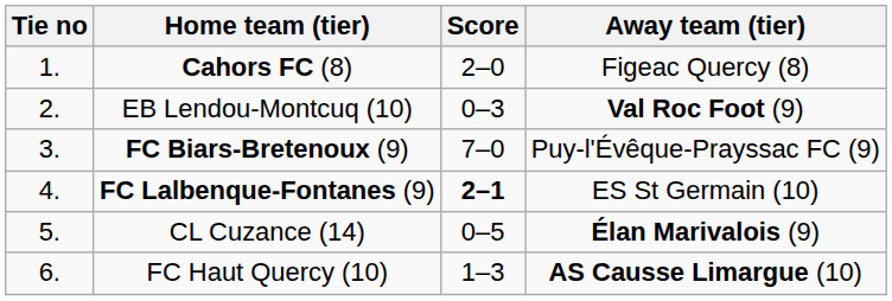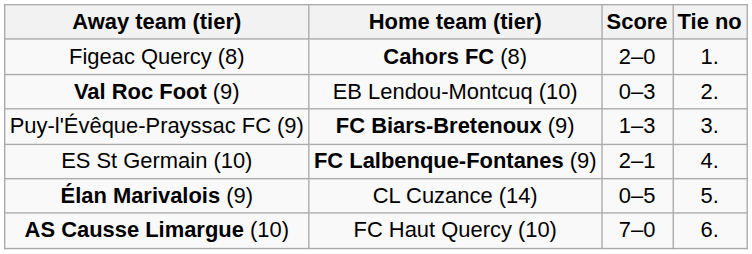 <table class="wikitable" style="text-align: center">
 <tr>
-<th>Tie no</th>
+<th>Away team (tier)</th>
 <th>Home team (tier)</th>
 <th>Score</th>
-<th>Away team (tier)</th>
+<th>Tie no</th>
 </tr>
 <tr>
-<td>1.</td>
+<td>Figeac Quercy (8)</td>
 <td><strong>Cahors FC</strong> (8)</td>
 <td>2–0</td>
-<td>Figeac Quercy (8)</td>
+<td>1.</td>
 </tr>
 <tr>
-<td>2.</td>
+<td><strong>Val Roc Foot</strong> (9)</td>
 <td>EB Lendou-Montcuq (10)</td>
 <td>0–3</td>
-<td><strong>Val Roc Foot</strong> (9)</td>
+<td>2.</td>
 </tr>
 <tr>
+<td>Puy-l'Évêque-Prayssac FC (9)</td>
+<td><strong>FC Biars-Bretenoux</strong> (9)</td>
+<td>1–3</td>
 <td>3.</td>
-<td><strong>FC Biars-Bretenoux</strong> (9)</td>
-<td>7–0</td>
-<td>Puy-l'Évêque-Prayssac FC (9)</td>
 </tr>
 <tr>
+<td>ES St Germain (10)</td>
+<td><strong>FC Lalbenque-Fontanes</strong> (9)</td>
+<td>2–1</td>
 <td>4.</td>
-<td><strong>FC Lalbenque-Fontanes</strong> (9)</td>
-<td><strong>2–1</strong></td>
-<td>ES St Germain (10)</td>
 </tr>
 <tr>
-<td>5.</td>
+<td><strong>Élan Marivalois</strong> (9)</td>
 <td>CL Cuzance (14)</td>
 <td>0–5</td>
-<td><strong>Élan Marivalois</strong> (9)</td>
+<td>5.</td>
 </tr>
 <tr>
+<td><strong>AS Causse Limargue</strong> (10)</td>
+<td>FC Haut Quercy (10)</td>
+<td>7–0</td>
 <td>6.</td>
-<td>FC Haut Quercy (10)</td>
-<td>1–3</td>
-<td><strong>AS Causse Limargue</strong> (10)</td>
 </tr>
 </table>
